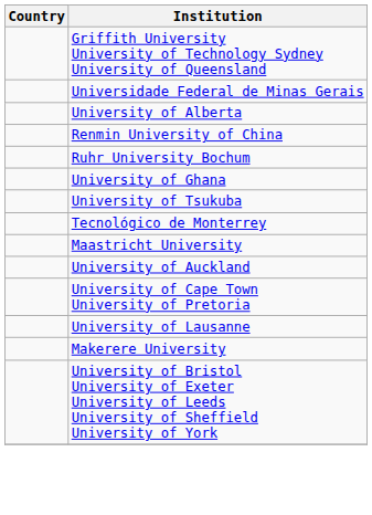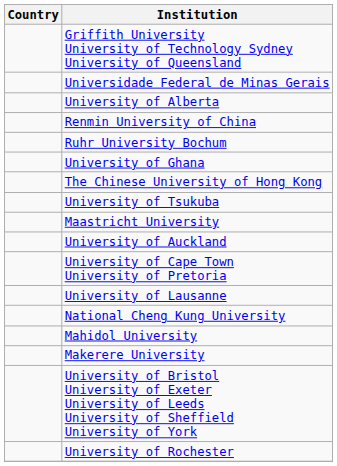 <table class="wikitable sortable">
 <tr>
 <th>Country</th>
 <th>Institution</th>
 </tr>
 <tr>
 <td></td>
 <td><a href='#'>Griffith University</a><br><a href='#'>University of Technology Sydney</a> <br> <a href='#'>University of Queensland</a></td>
 </tr>
 <tr>
 <td></td>
 <td><a href='#'>Universidade Federal de Minas Gerais</a></td>
 </tr>
 <tr>
 <td></td>
 <td><a href='#'>University of Alberta</a></td>
 </tr>
 <tr>
 <td></td>
 <td><a href='#'>Renmin University of China</a></td>
 </tr>
 <tr>
 <td></td>
 <td><a href='#'>Ruhr University Bochum</a></td>
 </tr>
 <tr>
 <td></td>
 <td><a href='#'>University of Ghana</a></td>
 </tr>
 <tr>
 <td></td>
-<td><a href='#'>University of Tsukuba</a></td>
+<td><a href='#'>The Chinese University of Hong Kong</a></td>
 </tr>
 <tr>
 <td></td>
-<td><a href='#'>Tecnológico de Monterrey</a></td>
+<td><a href='#'>University of Tsukuba</a></td>
 </tr>
 <tr>
 <td></td>
 <td><a href='#'>Maastricht University</a></td>
 </tr>
 <tr>
 <td></td>
 <td><a href='#'>University of Auckland</a></td>
 </tr>
 <tr>
 <td></td>
 <td><a href='#'>University of Cape Town</a><br><a href='#'>University of Pretoria</a></td>
 </tr>
 <tr>
 <td></td>
 <td><a href='#'>University of Lausanne</a></td>
 </tr>
 <tr>
 <td></td>
+<td><a href='#'>National Cheng Kung University</a></td>
+</tr>
+<tr>
+<td></td>
+<td><a href='#'>Mahidol University</a></td>
+</tr>
+<tr>
+<td></td>
 <td><a href='#'>Makerere University</a></td>
 </tr>
 <tr>
 <td></td>
 <td><a href='#'>University of Bristol</a><br><a href='#'>University of Exeter</a><br><a href='#'>University of Leeds</a><br><a href='#'>University of Sheffield</a><br><a href='#'>University of York</a></td>
 </tr>
 <tr>
+<td></td>
+<td><a href='#'>University of Rochester</a></td>
+</tr>
+<tr>
 </tr>
 </table>
